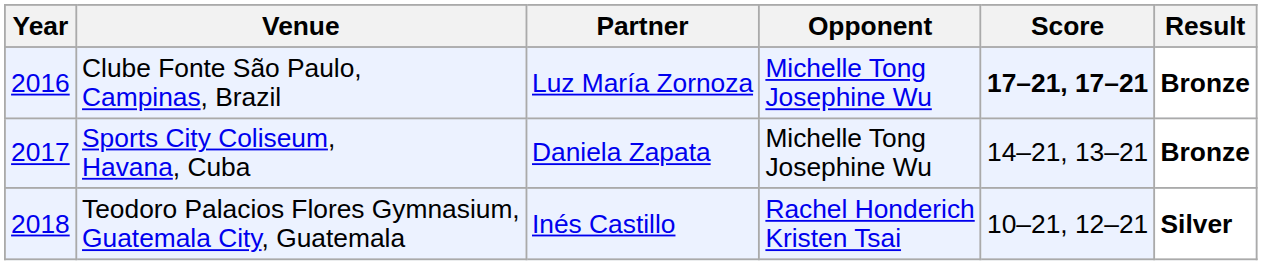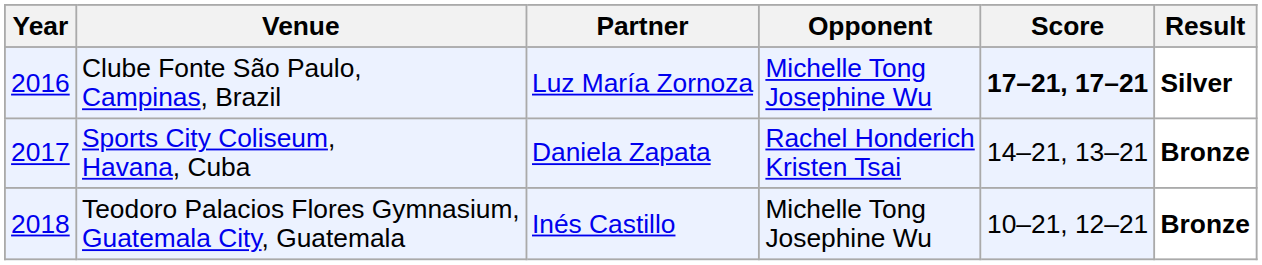 <table class="sortable wikitable" style="font-size: 90%;">
 <tr>
 <th>Year</th>
 <th>Venue</th>
 <th>Partner</th>
 <th>Opponent</th>
 <th>Score</th>
 <th>Result</th>
 </tr>
 <tr style="background:#ECF2FF">
 <td align="center"><a href='#'>2016</a></td>
 <td align="left">Clube Fonte São Paulo,<br><a href='#'>Campinas</a>, Brazil</td>
 <td align="left"> <a href='#'>Luz María Zornoza</a></td>
 <td align="left"> <a href='#'>Michelle Tong</a><br> <a href='#'>Josephine Wu</a></td>
 <td align="left"><strong>17–21, 17–21</strong></td>
-<td style="text-align:left; background:white"> <strong>Bronze</strong></td>
+<td style="text-align:left; background:white"> <strong>Silver</strong></td>
 </tr>
 <tr style="background:#ECF2FF">
 <td align="center"><a href='#'>2017</a></td>
 <td align="left"><a href='#'>Sports City Coliseum</a>,<br><a href='#'>Havana</a>, Cuba</td>
 <td align="left"> <a href='#'>Daniela Zapata</a></td>
-<td align="left"> Michelle Tong<br>  Josephine Wu</td>
+<td align="left"> <a href='#'>Rachel Honderich</a><br> <a href='#'>Kristen Tsai</a></td>
 <td align="left">14–21, 13–21</td>
 <td style="text-align:left; background:white"> <strong>Bronze</strong></td>
 </tr>
 <tr style="background:#ECF2FF">
 <td align="center"><a href='#'>2018</a></td>
 <td align="left">Teodoro Palacios Flores Gymnasium,<br><a href='#'>Guatemala City</a>, Guatemala</td>
 <td align="left"> <a href='#'>Inés Castillo</a></td>
-<td align="left"> <a href='#'>Rachel Honderich</a><br> <a href='#'>Kristen Tsai</a></td>
+<td align="left"> Michelle Tong<br>  Josephine Wu</td>
 <td align="left">10–21, 12–21</td>
-<td style="text-align:left; background:white"> <strong>Silver</strong></td>
+<td style="text-align:left; background:white"> <strong>Bronze</strong></td>
 </tr>
 </table>
